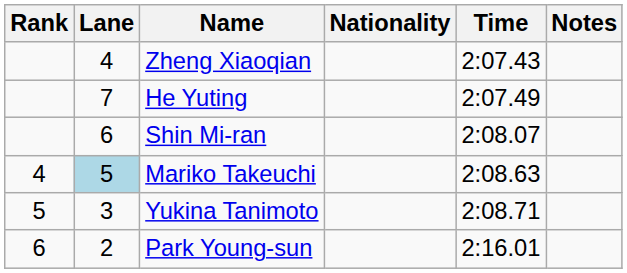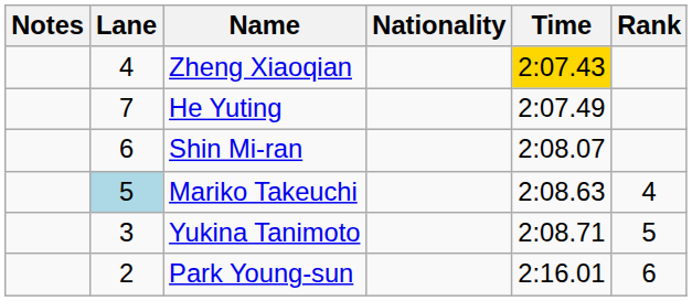 <table class="wikitable sortable" style="text-align:center">
 <tr>
-<th>Rank</th>
+<th>Notes</th>
 <th>Lane</th>
 <th>Name</th>
 <th>Nationality</th>
 <th>Time</th>
-<th>Notes</th>
+<th>Rank</th>
 </tr>
 <tr>
-<td align=center></td>
+<td></td>
 <td>4</td>
 <td align=left><a href='#'>Zheng Xiaoqian</a></td>
 <td align=left></td>
-<td>2:07.43</td>
-<td></td>
+<td style="background: gold;">2:07.43</td>
+<td align=center></td>
 </tr>
 <tr>
-<td align=center></td>
+<td></td>
 <td>7</td>
 <td align=left><a href='#'>He Yuting</a></td>
 <td align=left></td>
 <td>2:07.49</td>
-<td></td>
+<td align=center></td>
 </tr>
 <tr>
-<td align=center></td>
+<td></td>
 <td>6</td>
 <td align=left><a href='#'>Shin Mi-ran</a></td>
 <td align=left></td>
 <td>2:08.07</td>
-<td></td>
+<td align=center></td>
 </tr>
 <tr>
-<td align=center>4</td>
+<td></td>
 <td style="background: lightblue;">5</td>
 <td align=left><a href='#'>Mariko Takeuchi</a></td>
 <td align=left></td>
 <td>2:08.63</td>
-<td></td>
+<td align=center>4</td>
 </tr>
 <tr>
-<td align=center>5</td>
+<td></td>
 <td>3</td>
 <td align=left><a href='#'>Yukina Tanimoto</a></td>
 <td align=left></td>
 <td>2:08.71</td>
-<td></td>
+<td align=center>5</td>
 </tr>
 <tr>
-<td align=center>6</td>
+<td></td>
 <td>2</td>
 <td align=left><a href='#'>Park Young-sun</a></td>
 <td align=left></td>
 <td>2:16.01</td>
-<td></td>
+<td align=center>6</td>
 </tr>
 </table>
